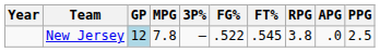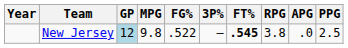 <table class="wikitable sortable" style="font-size:95%; text-align:right;">
 <tr>
 <th>Year</th>
 <th>Team</th>
 <th>GP</th>
 <th>MPG</th>
+<th>FG%</th>
 <th>3P%</th>
-<th>FG%</th>
 <th>FT%</th>
 <th>RPG</th>
 <th>APG</th>
 <th>PPG</th>
 </tr>
 <tr>
 <td style="text-align:left;"></td>
 <td style="text-align:left;"><a href='#'>New Jersey</a></td>
 <td style="background: lightblue;">12</td>
-<td>7.8</td>
+<td>9.8</td>
+<td>.522</td>
 <td>–</td>
-<td>.522</td>
-<td>.545</td>
+<td><strong>.545</strong></td>
 <td>3.8</td>
 <td>.0</td>
 <td>2.5</td>
 </tr>
 </table>
